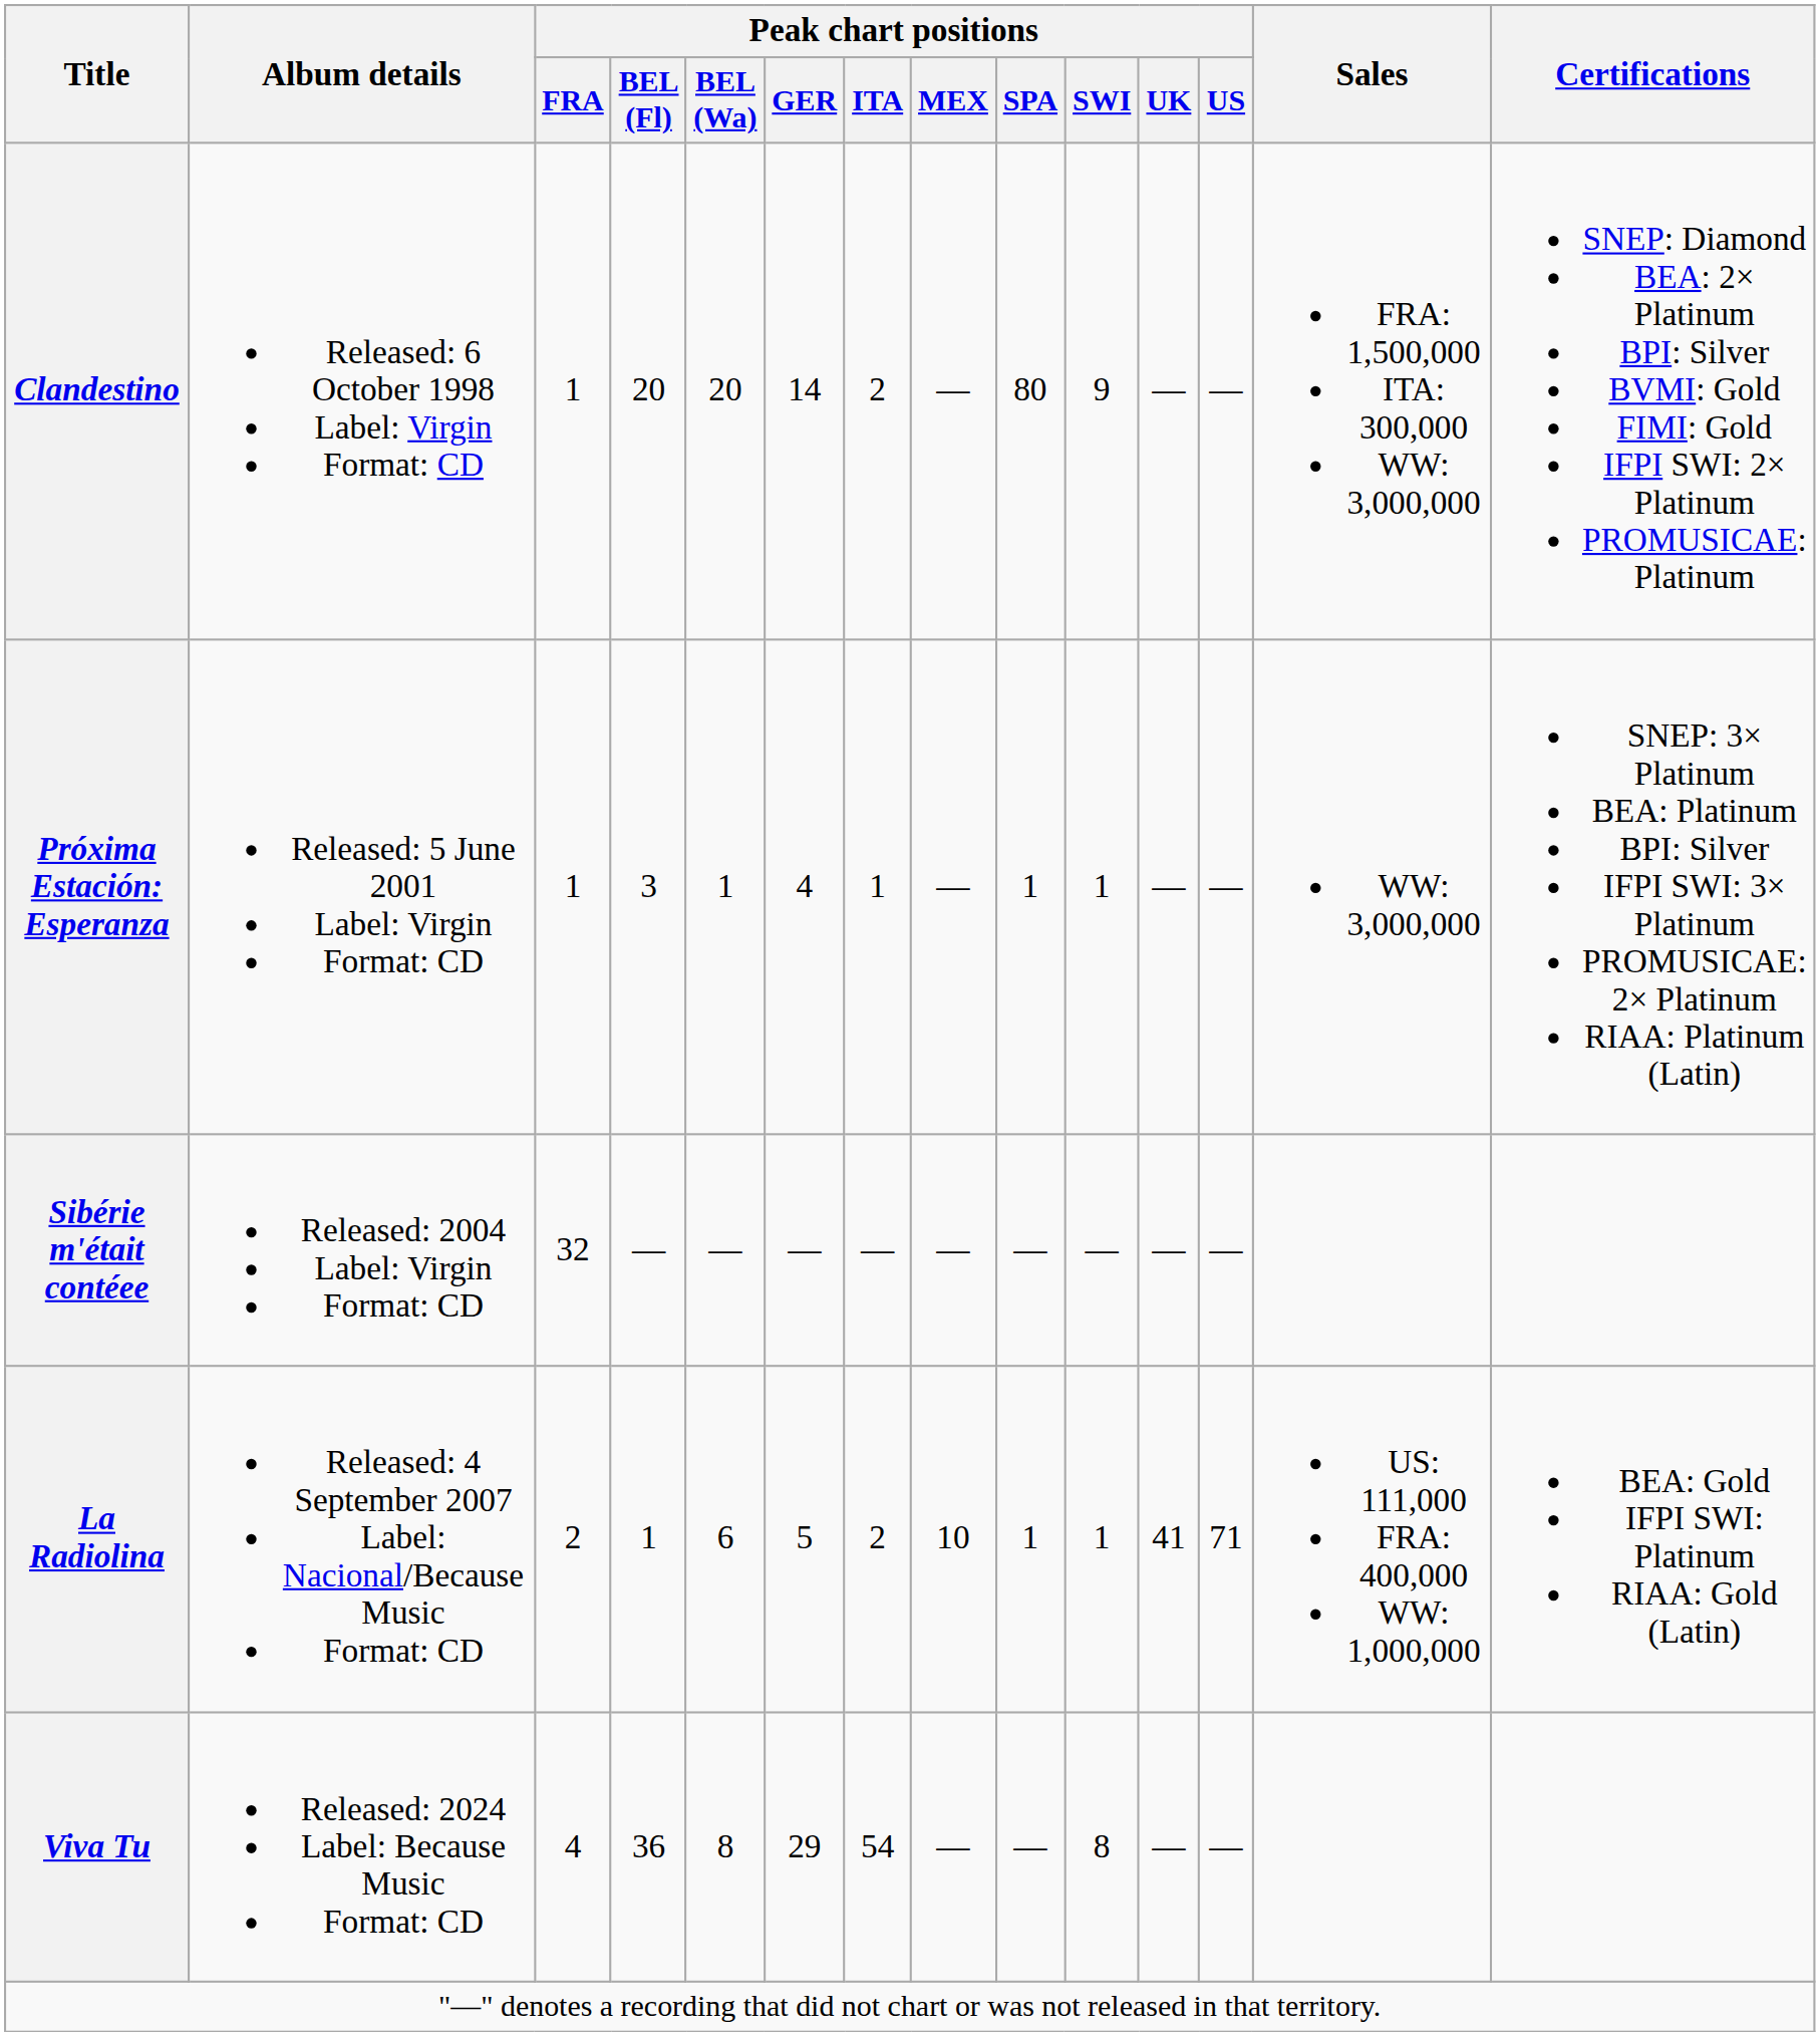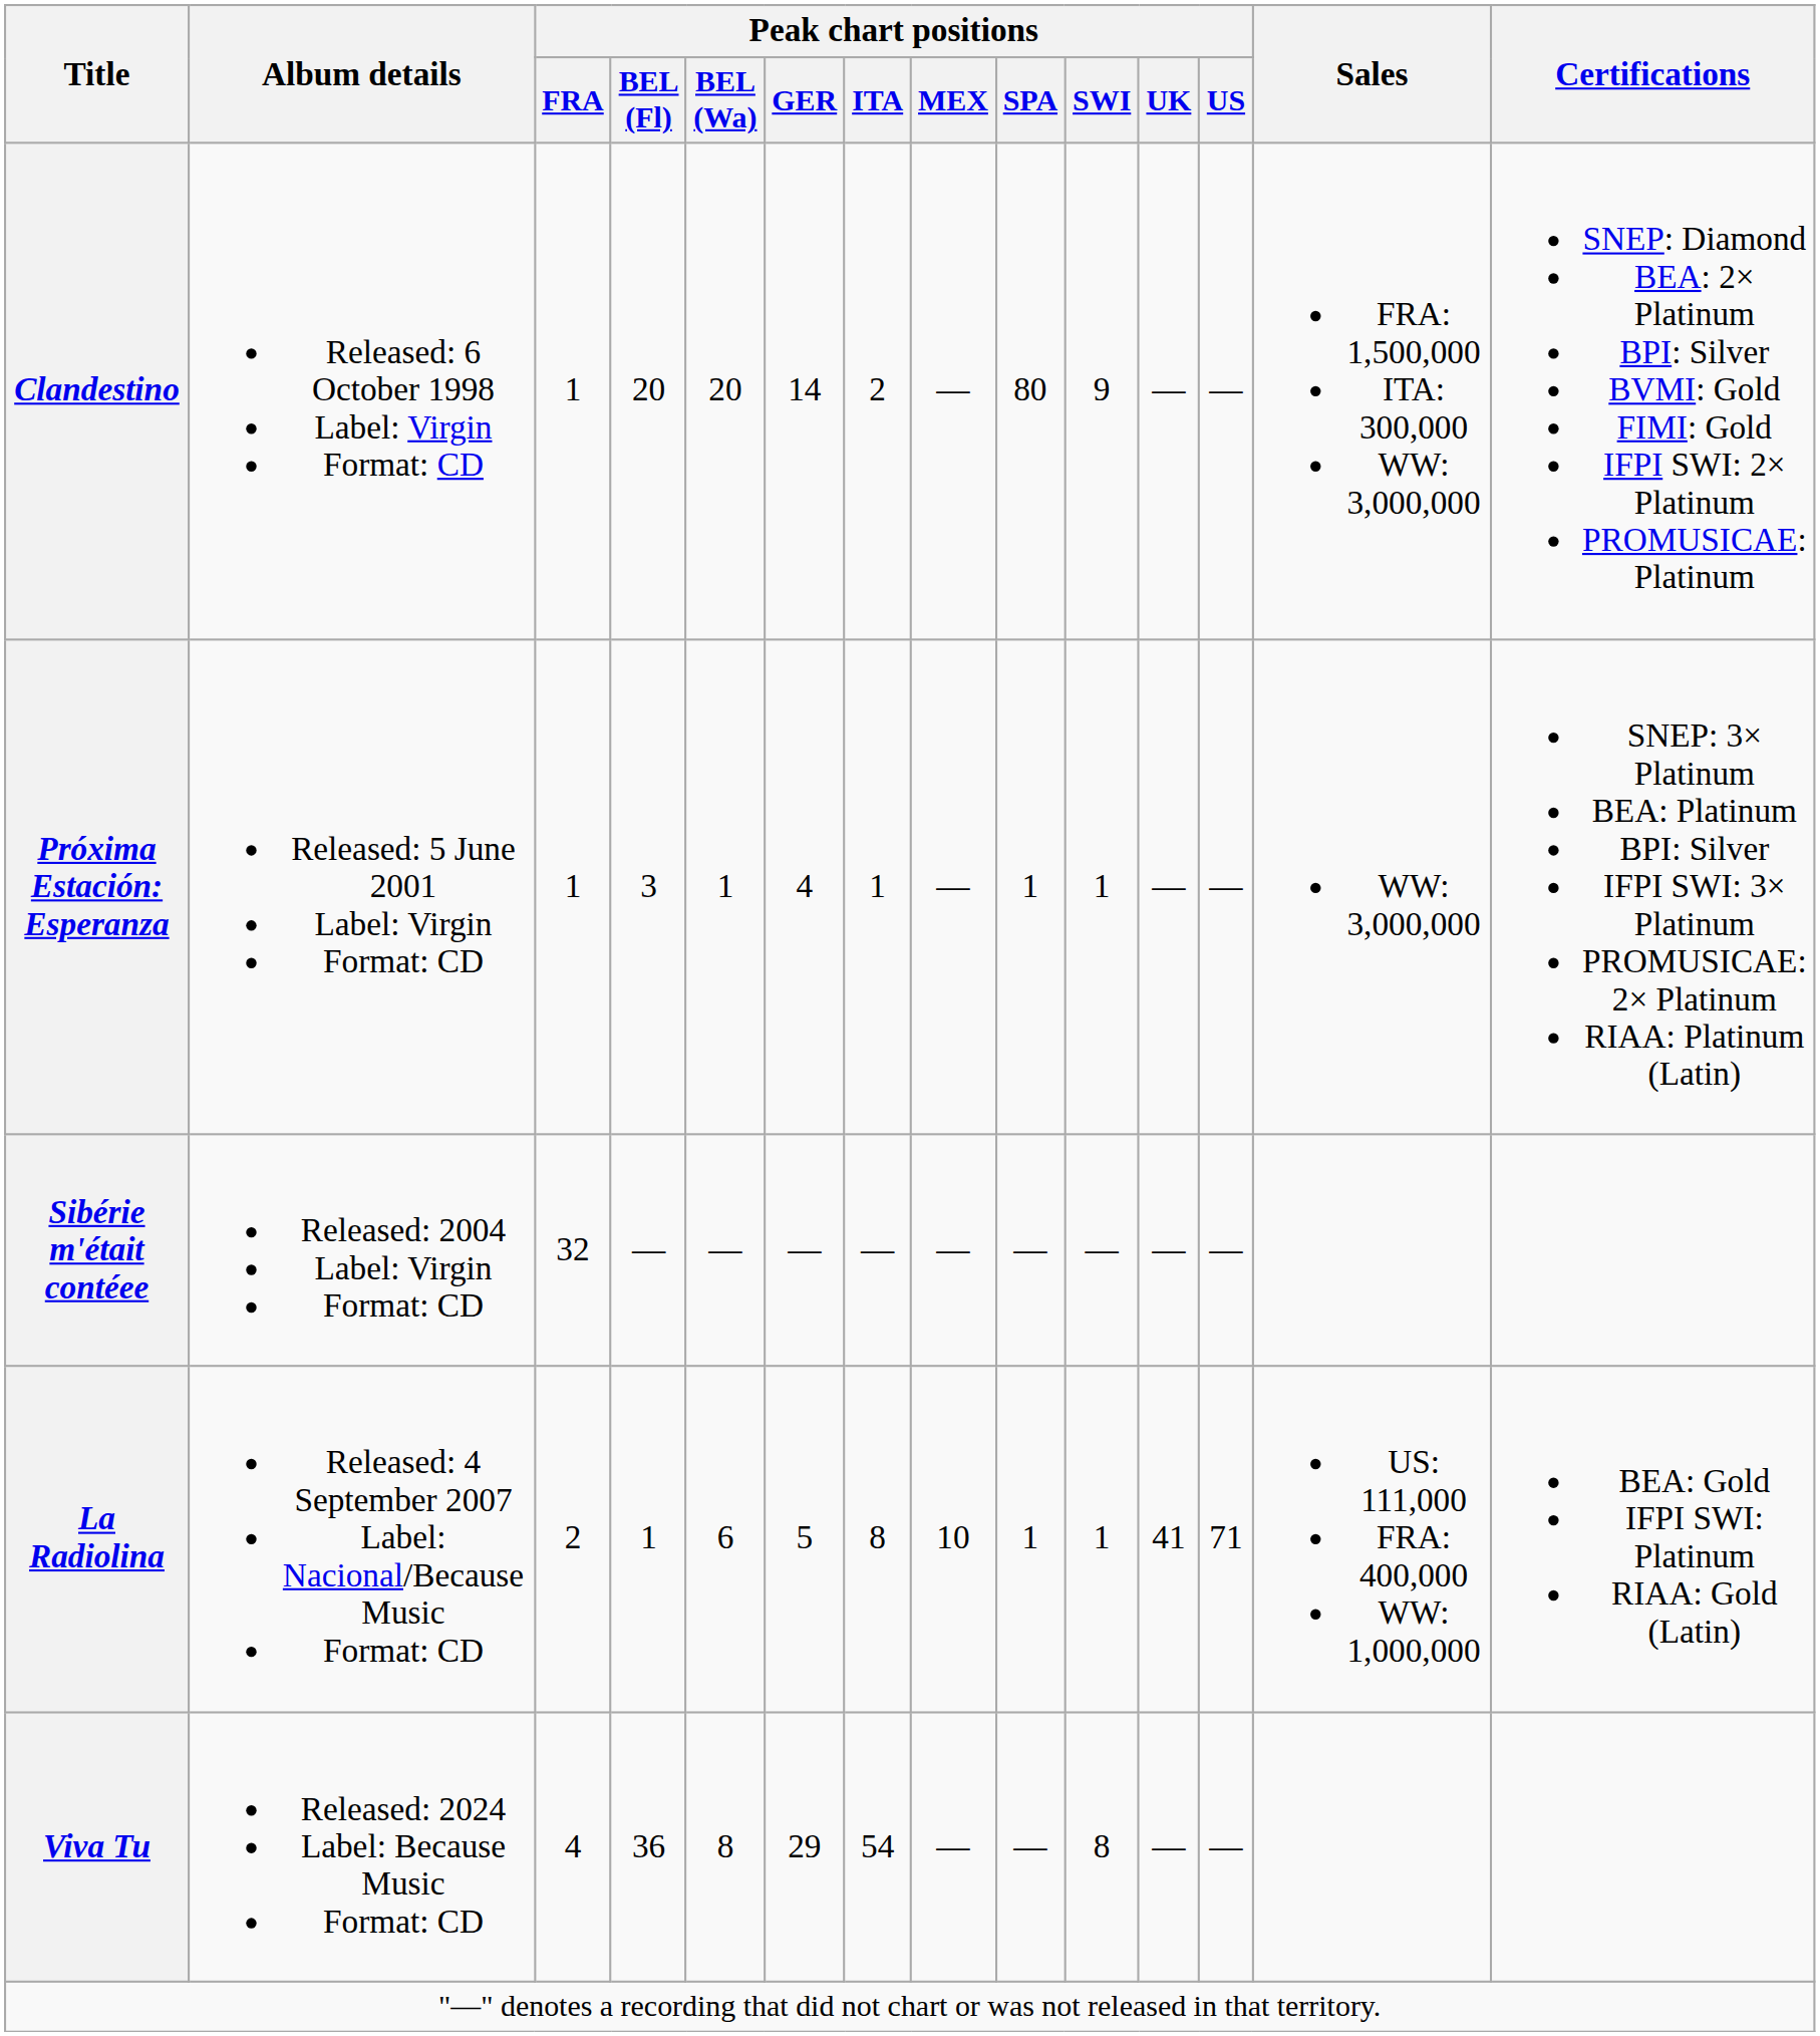 <table class="wikitable plainrowheaders" style="text-align:center;">
 <tr>
 <th scope="col" rowspan="2" style="width:8em;">Title</th>
 <th scope="col" rowspan="2" style="width:16em;">Album details</th>
 <th scope="col" colspan="10">Peak chart positions</th>
 <th scope="col" rowspan="2" style="width:12em;">Sales</th>
 <th scope="col" rowspan="2"><a href='#'>Certifications</a></th>
 </tr>
 <tr>
 <th scope="col" style="width:3em;font-size:90%;"><a href='#'>FRA</a><br></th>
 <th scope="col" style="width:3em;font-size:90%;"><a href='#'>BEL<br>(Fl)</a><br></th>
 <th scope="col" style="width:3em;font-size:90%;"><a href='#'>BEL<br>(Wa)</a><br></th>
 <th scope="col" style="width:3em;font-size:90%;"><a href='#'>GER</a><br></th>
 <th scope="col" style="width:3em;font-size:90%;"><a href='#'>ITA</a><br></th>
 <th scope="col" style="width:3em;font-size:90%;"><a href='#'>MEX</a><br></th>
 <th scope="col" style="width:3em;font-size:90%;"><a href='#'>SPA</a><br></th>
 <th scope="col" style="width:3em;font-size:90%;"><a href='#'>SWI</a><br></th>
 <th scope="col" style="width:3em;font-size:90%;"><a href='#'>UK</a><br></th>
 <th scope="col" style="width:3em;font-size:90%;"><a href='#'>US</a><br></th>
 </tr>
 <tr>
 <th scope="row"><em><a href='#'>Clandestino</a></em></th>
 <td><br><ul><li>Released: 6 October 1998</li><li>Label: <a href='#'>Virgin</a></li><li>Format: <a href='#'>CD</a></li></ul></td>
 <td>1</td>
 <td>20</td>
 <td>20</td>
 <td>14</td>
 <td>2</td>
 <td>—</td>
 <td>80</td>
 <td>9</td>
 <td>—</td>
 <td>—</td>
 <td><br><ul><li>FRA: 1,500,000</li><li>ITA: 300,000</li><li>WW: 3,000,000</li></ul></td>
 <td><br><ul><li><a href='#'>SNEP</a>: Diamond</li><li><a href='#'>BEA</a>: 2× Platinum</li><li><a href='#'>BPI</a>: Silver</li><li><a href='#'>BVMI</a>: Gold</li><li><a href='#'>FIMI</a>: Gold</li><li><a href='#'>IFPI</a> SWI: 2× Platinum</li><li><a href='#'>PROMUSICAE</a>: Platinum</li></ul></td>
 </tr>
 <tr>
 <th scope="row"><em><a href='#'>Próxima Estación: Esperanza</a></em></th>
 <td><br><ul><li>Released: 5 June 2001</li><li>Label: Virgin</li><li>Format: CD</li></ul></td>
 <td>1</td>
 <td>3</td>
 <td>1</td>
 <td>4</td>
 <td>1</td>
 <td>—</td>
 <td>1</td>
 <td>1</td>
 <td>—</td>
 <td>—</td>
 <td><br><ul><li>WW: 3,000,000</li></ul></td>
 <td><br><ul><li>SNEP: 3× Platinum</li><li>BEA: Platinum</li><li>BPI: Silver</li><li>IFPI SWI: 3× Platinum</li><li>PROMUSICAE: 2× Platinum</li><li>RIAA: Platinum (Latin)</li></ul></td>
 </tr>
 <tr>
 <th scope="row"><em><a href='#'>Sibérie m'était contéee</a></em></th>
 <td><br><ul><li>Released: 2004</li><li>Label: Virgin</li><li>Format: CD</li></ul></td>
 <td>32</td>
 <td>—</td>
 <td>—</td>
 <td>—</td>
 <td>—</td>
 <td>—</td>
 <td>—</td>
 <td>—</td>
 <td>—</td>
 <td>—</td>
 <td></td>
 <td></td>
 </tr>
 <tr>
 <th scope="row"><em><a href='#'>La Radiolina</a></em></th>
 <td><br><ul><li>Released: 4 September 2007</li><li>Label: <a href='#'>Nacional</a>/Because Music</li><li>Format: CD</li></ul></td>
 <td>2</td>
 <td>1</td>
 <td>6</td>
 <td>5</td>
-<td>2</td>
+<td>8</td>
 <td>10</td>
 <td>1</td>
 <td>1</td>
 <td>41</td>
 <td>71</td>
 <td><br><ul><li>US: 111,000</li><li>FRA: 400,000</li><li>WW: 1,000,000</li></ul></td>
 <td><br><ul><li>BEA: Gold</li><li>IFPI SWI: Platinum</li><li>RIAA: Gold (Latin)</li></ul></td>
 </tr>
 <tr>
 <th scope="row"><em><a href='#'>Viva Tu</a></em></th>
 <td><br><ul><li>Released: 2024</li><li>Label: Because Music</li><li>Format: CD</li></ul></td>
 <td>4</td>
 <td>36</td>
 <td>8</td>
 <td>29</td>
 <td>54<br></td>
 <td>—</td>
 <td>—</td>
 <td>8</td>
 <td>—</td>
 <td>—</td>
 <td></td>
 <td></td>
 </tr>
 <tr>
 <td colspan="16" style="font-size:90%">"—" denotes a recording that did not chart or was not released in that territory.</td>
 </tr>
 </table>
